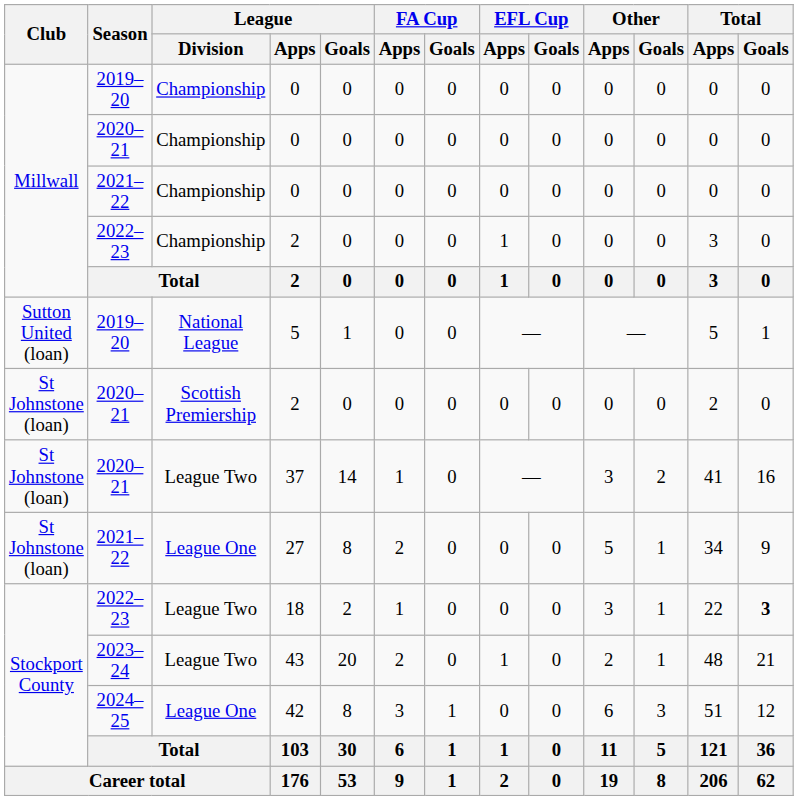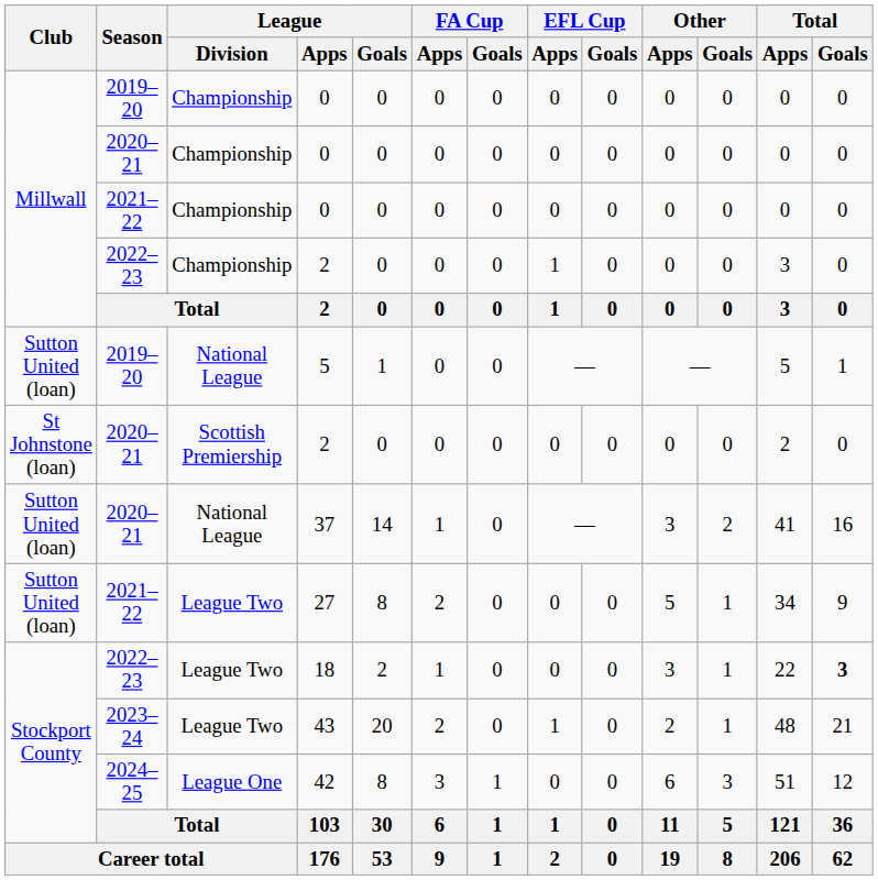 <table class="wikitable" style="text-align: center">
 <tr>
 <th rowspan="2">Club</th>
 <th rowspan="2">Season</th>
 <th colspan="3">League</th>
 <th colspan="2"><a href='#'>FA Cup</a></th>
 <th colspan="2"><a href='#'>EFL Cup</a></th>
 <th colspan="2">Other</th>
 <th colspan="2">Total</th>
 </tr>
 <tr>
 <th>Division</th>
 <th>Apps</th>
 <th>Goals</th>
 <th>Apps</th>
 <th>Goals</th>
 <th>Apps</th>
 <th>Goals</th>
 <th>Apps</th>
 <th>Goals</th>
 <th>Apps</th>
 <th>Goals</th>
 </tr>
 <tr>
 <td rowspan="5"><a href='#'>Millwall</a></td>
 <td><a href='#'>2019–20</a></td>
 <td><a href='#'>Championship</a></td>
 <td>0</td>
 <td>0</td>
 <td>0</td>
 <td>0</td>
 <td>0</td>
 <td>0</td>
 <td>0</td>
 <td>0</td>
 <td>0</td>
 <td>0</td>
 </tr>
 <tr>
 <td><a href='#'>2020–21</a></td>
 <td>Championship</td>
 <td>0</td>
 <td>0</td>
 <td>0</td>
 <td>0</td>
 <td>0</td>
 <td>0</td>
 <td>0</td>
 <td>0</td>
 <td>0</td>
 <td>0</td>
 </tr>
 <tr>
 <td><a href='#'>2021–22</a></td>
 <td>Championship</td>
 <td>0</td>
 <td>0</td>
 <td>0</td>
 <td>0</td>
 <td>0</td>
 <td>0</td>
 <td>0</td>
 <td>0</td>
 <td>0</td>
 <td>0</td>
 </tr>
 <tr>
 <td><a href='#'>2022–23</a></td>
 <td>Championship</td>
 <td>2</td>
 <td>0</td>
 <td>0</td>
 <td>0</td>
 <td>1</td>
 <td>0</td>
 <td>0</td>
 <td>0</td>
 <td>3</td>
 <td>0</td>
 </tr>
 <tr>
 <th colspan="2">Total</th>
 <th>2</th>
 <th>0</th>
 <th>0</th>
 <th>0</th>
 <th>1</th>
 <th>0</th>
 <th>0</th>
 <th>0</th>
 <th>3</th>
 <th>0</th>
 </tr>
 <tr>
 <td><a href='#'>Sutton United</a> (loan)</td>
 <td><a href='#'>2019–20</a></td>
 <td><a href='#'>National League</a></td>
 <td>5</td>
 <td>1</td>
 <td>0</td>
 <td>0</td>
 <td colspan="2">—</td>
 <td colspan="2">—</td>
 <td>5</td>
 <td>1</td>
 </tr>
 <tr>
 <td><a href='#'>St Johnstone</a> (loan)</td>
 <td><a href='#'>2020–21</a></td>
 <td><a href='#'>Scottish Premiership</a></td>
 <td>2</td>
 <td>0</td>
 <td>0</td>
 <td>0</td>
 <td>0</td>
 <td>0</td>
 <td>0</td>
 <td>0</td>
 <td>2</td>
 <td>0</td>
 </tr>
 <tr>
-<td><a href='#'>St Johnstone</a> (loan)</td>
+<td><a href='#'>Sutton United</a> (loan)</td>
 <td><a href='#'>2020–21</a></td>
-<td>League Two</td>
+<td>National League</td>
 <td>37</td>
 <td>14</td>
 <td>1</td>
 <td>0</td>
 <td colspan="2">—</td>
 <td>3</td>
 <td>2</td>
 <td>41</td>
 <td>16</td>
 </tr>
 <tr>
-<td><a href='#'>St Johnstone</a> (loan)</td>
+<td><a href='#'>Sutton United</a> (loan)</td>
 <td><a href='#'>2021–22</a></td>
-<td><a href='#'>League One</a></td>
+<td><a href='#'>League Two</a></td>
 <td>27</td>
 <td>8</td>
 <td>2</td>
 <td>0</td>
 <td>0</td>
 <td>0</td>
 <td>5</td>
 <td>1</td>
 <td>34</td>
 <td>9</td>
 </tr>
 <tr>
 <td rowspan="4"><a href='#'>Stockport County</a></td>
 <td><a href='#'>2022–23</a></td>
 <td>League Two</td>
 <td>18</td>
 <td>2</td>
 <td>1</td>
 <td>0</td>
 <td>0</td>
 <td>0</td>
 <td>3</td>
 <td>1</td>
 <td>22</td>
 <td><strong>3</strong></td>
 </tr>
 <tr>
 <td><a href='#'>2023–24</a></td>
 <td>League Two</td>
 <td>43</td>
 <td>20</td>
 <td>2</td>
 <td>0</td>
 <td>1</td>
 <td>0</td>
 <td>2</td>
 <td>1</td>
 <td>48</td>
 <td>21</td>
 </tr>
 <tr>
 <td><a href='#'>2024–25</a></td>
 <td><a href='#'>League One</a></td>
 <td>42</td>
 <td>8</td>
 <td>3</td>
 <td>1</td>
 <td>0</td>
 <td>0</td>
 <td>6</td>
 <td>3</td>
 <td>51</td>
 <td>12</td>
 </tr>
 <tr>
 <th colspan="2">Total</th>
 <th>103</th>
 <th>30</th>
 <th>6</th>
 <th>1</th>
 <th>1</th>
 <th>0</th>
 <th>11</th>
 <th>5</th>
 <th>121</th>
 <th>36</th>
 </tr>
 <tr>
 <th colspan="3">Career total</th>
 <th>176</th>
 <th>53</th>
 <th>9</th>
 <th>1</th>
 <th>2</th>
 <th>0</th>
 <th>19</th>
 <th>8</th>
 <th>206</th>
 <th>62</th>
 </tr>
 </table>
